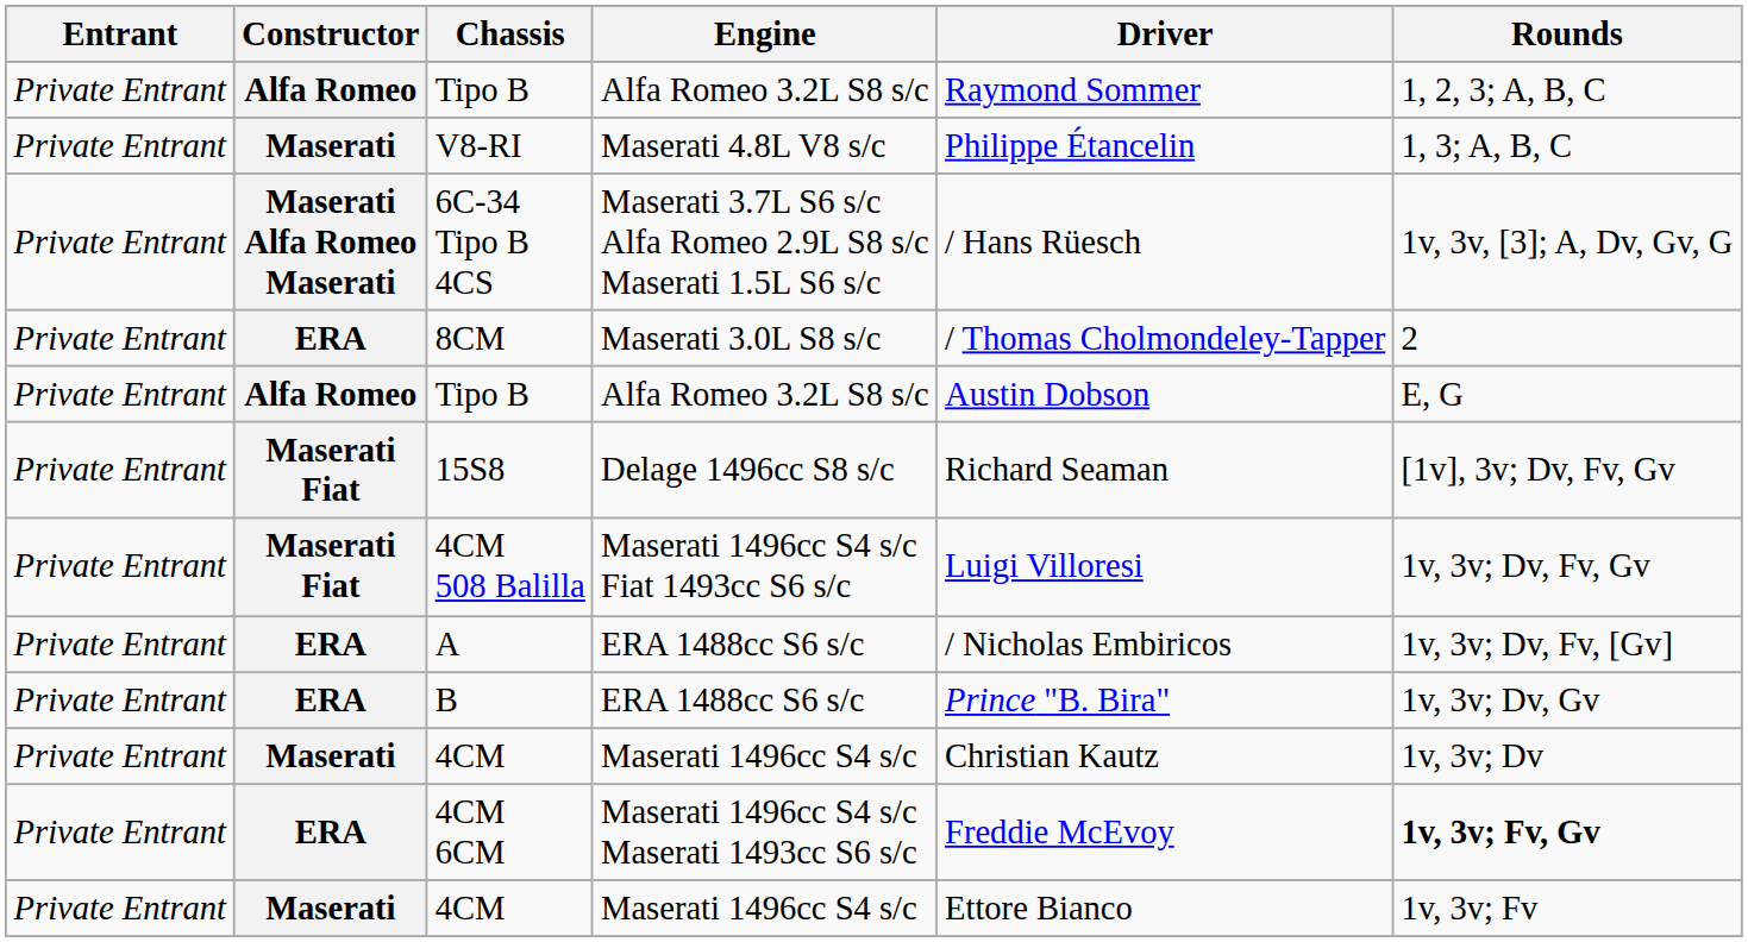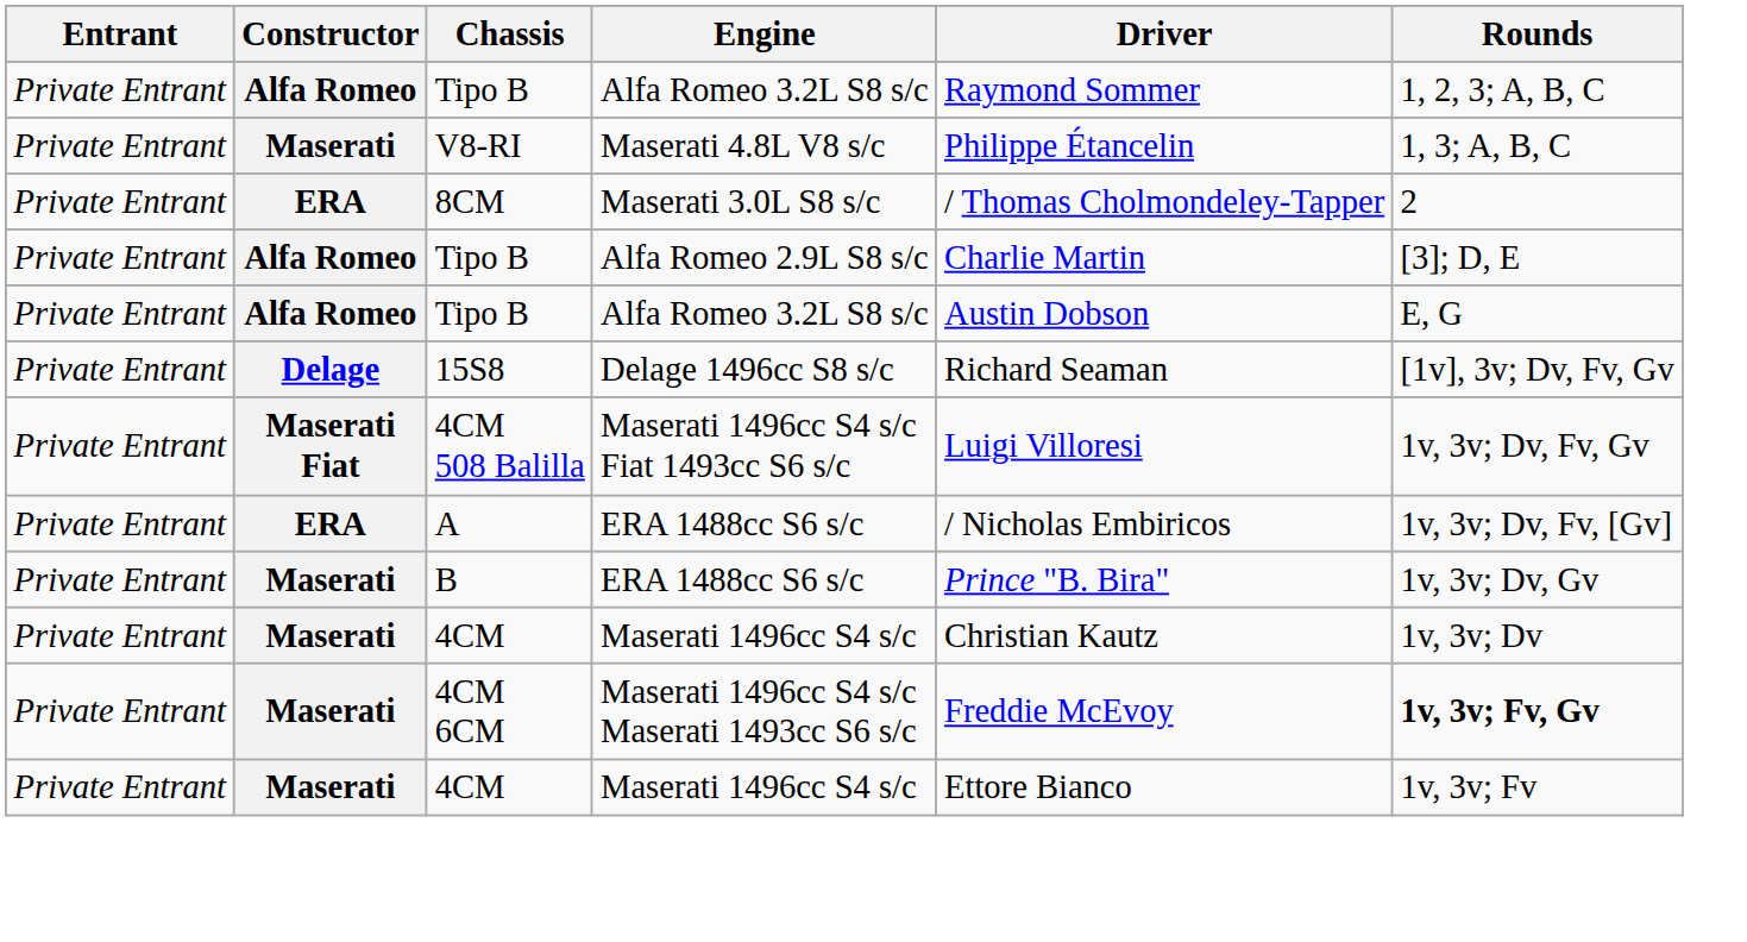 <table class="wikitable" style="font-size: 95%">
 <tr>
 <th>Entrant</th>
 <th>Constructor</th>
 <th>Chassis</th>
 <th>Engine</th>
 <th>Driver</th>
 <th>Rounds</th>
 </tr>
 <tr>
 <td><em>Private Entrant</em></td>
 <th>Alfa Romeo</th>
 <td>Tipo B</td>
 <td>Alfa Romeo 3.2L S8 s/c</td>
 <td> <a href='#'>Raymond Sommer</a></td>
 <td>1, 2, 3; A, B, C</td>
 </tr>
 <tr>
 <td><em>Private Entrant</em></td>
 <th>Maserati</th>
 <td>V8-RI</td>
 <td>Maserati 4.8L V8 s/c</td>
 <td> <a href='#'>Philippe Étancelin</a></td>
 <td>1, 3; A, B, C</td>
 </tr>
 <tr>
 <td><em>Private Entrant</em></td>
-<th>Maserati<br>Alfa Romeo<br> Maserati</th>
-<td>6C-34<br> Tipo B<br>4CS</td>
-<td>Maserati 3.7L S6 s/c<br> Alfa Romeo 2.9L S8 s/c<br>Maserati 1.5L S6 s/c</td>
-<td>/ Hans Rüesch</td>
-<td>1v, 3v, [3]; A, Dv, Gv, G</td>
-</tr>
-<tr>
-<td><em>Private Entrant</em></td>
 <th>ERA</th>
 <td>8CM</td>
 <td>Maserati 3.0L S8 s/c</td>
 <td>/ <a href='#'>Thomas Cholmondeley-Tapper</a></td>
 <td>2</td>
+</tr>
+<tr>
+<td><em>Private Entrant</em></td>
+<th>Alfa Romeo</th>
+<td>Tipo B</td>
+<td>Alfa Romeo 2.9L S8 s/c</td>
+<td> <a href='#'>Charlie Martin</a></td>
+<td>[3]; D, E</td>
 </tr>
 <tr>
 <td><em>Private Entrant</em></td>
 <th>Alfa Romeo</th>
 <td>Tipo B</td>
 <td>Alfa Romeo 3.2L S8 s/c</td>
 <td> <a href='#'>Austin Dobson</a></td>
 <td>E, G</td>
 </tr>
 <tr>
 <td><em>Private Entrant</em></td>
-<th>Maserati<br>Fiat</th>
+<th><a href='#'>Delage</a></th>
 <td>15S8</td>
 <td>Delage 1496cc S8 s/c</td>
 <td> Richard Seaman</td>
 <td>[1v], 3v; Dv, Fv, Gv</td>
 </tr>
 <tr>
 <td><em>Private Entrant</em></td>
 <th>Maserati<br>Fiat</th>
 <td>4CM<br><a href='#'>508 Balilla</a></td>
 <td>Maserati 1496cc S4 s/c<br>Fiat 1493cc S6 s/c</td>
 <td> <a href='#'>Luigi Villoresi</a></td>
 <td>1v, 3v; Dv, Fv, Gv</td>
 </tr>
 <tr>
 <td><em>Private Entrant</em></td>
 <th>ERA</th>
 <td>A</td>
 <td>ERA 1488cc S6 s/c</td>
 <td>/ Nicholas Embiricos</td>
 <td>1v, 3v; Dv, Fv, [Gv]</td>
 </tr>
 <tr>
 <td><em>Private Entrant</em></td>
-<th>ERA</th>
+<th>Maserati</th>
 <td>B</td>
 <td>ERA 1488cc S6 s/c</td>
 <td> <a href='#'><em>Prince</em> "B. Bira"</a></td>
 <td>1v, 3v; Dv, Gv</td>
 </tr>
 <tr>
 <td><em>Private Entrant</em></td>
 <th>Maserati</th>
 <td>4CM</td>
 <td>Maserati 1496cc S4 s/c</td>
 <td> Christian Kautz</td>
 <td>1v, 3v; Dv</td>
 </tr>
 <tr>
 <td><em>Private Entrant</em></td>
-<th>ERA</th>
+<th>Maserati</th>
 <td>4CM<br>6CM</td>
 <td>Maserati 1496cc S4 s/c<br> Maserati 1493cc S6 s/c</td>
 <td> <a href='#'>Freddie McEvoy</a></td>
 <td><strong>1v, 3v; Fv, Gv</strong></td>
 </tr>
 <tr>
 <td><em>Private Entrant</em></td>
 <th>Maserati</th>
 <td>4CM</td>
 <td>Maserati 1496cc S4 s/c</td>
 <td> Ettore Bianco</td>
 <td>1v, 3v; Fv</td>
 </tr>
 </table>
